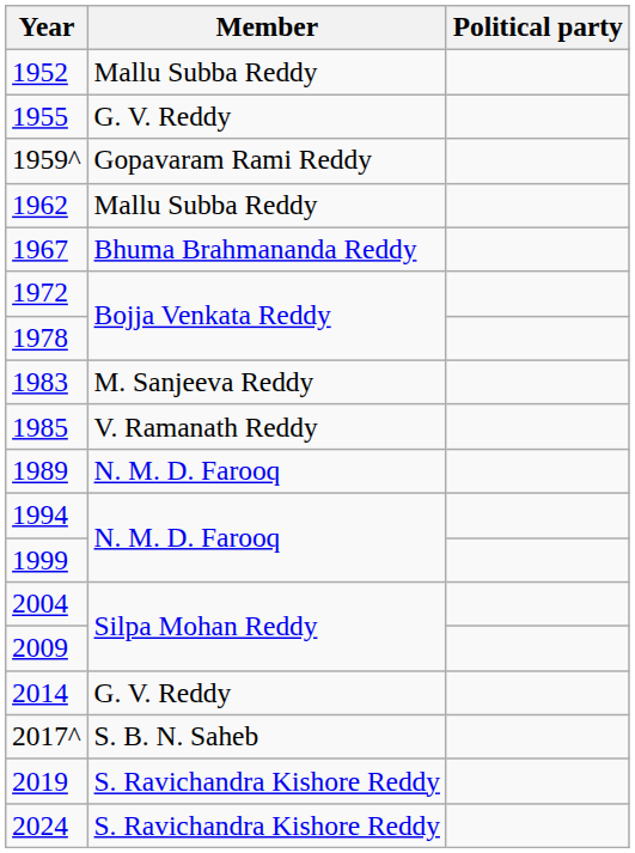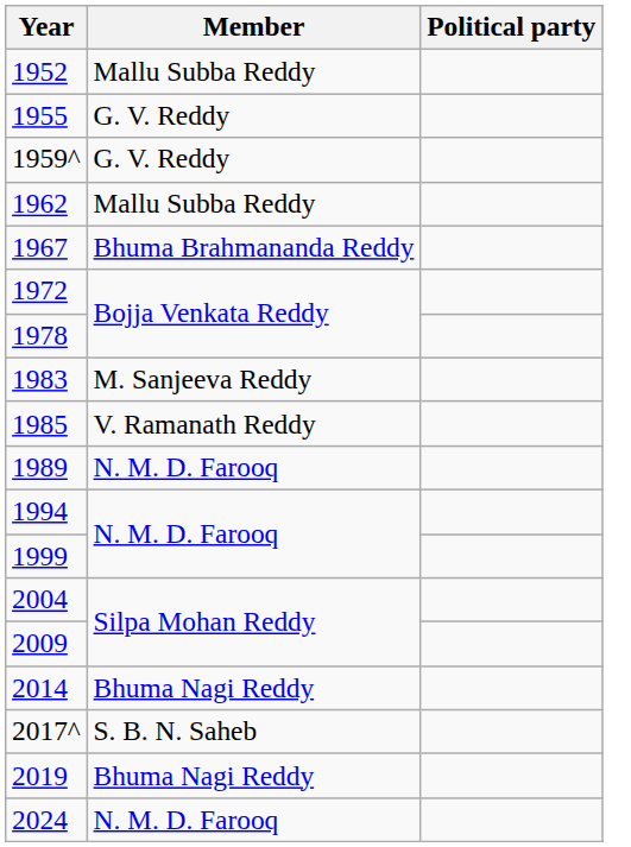 <table class="wikitable sortable">
 <tr>
 <th>Year</th>
 <th>Member</th>
 <th colspan="2">Political party</th>
 </tr>
 <tr>
 <td><a href='#'>1952</a></td>
 <td>Mallu Subba Reddy</td>
 <td></td>
 </tr>
 <tr>
 <td><a href='#'>1955</a></td>
 <td>G. V. Reddy</td>
 </tr>
 <tr>
 <td>1959^</td>
-<td>Gopavaram Rami Reddy</td>
+<td>G. V. Reddy</td>
 <td></td>
 </tr>
 <tr>
 <td><a href='#'>1962</a></td>
 <td>Mallu Subba Reddy</td>
 <td></td>
 </tr>
 <tr>
 <td><a href='#'>1967</a></td>
 <td><a href='#'>Bhuma Brahmananda Reddy</a></td>
 <td></td>
 </tr>
 <tr>
 <td><a href='#'>1972</a></td>
 <td rowspan=2><a href='#'>Bojja Venkata Reddy</a></td>
 <td></td>
 </tr>
 <tr>
 <td><a href='#'>1978</a></td>
 <td></td>
 </tr>
 <tr>
 <td><a href='#'>1983</a></td>
 <td>M. Sanjeeva Reddy</td>
 <td></td>
 </tr>
 <tr>
 <td><a href='#'>1985</a></td>
 <td>V. Ramanath Reddy</td>
 </tr>
 <tr>
 <td><a href='#'>1989</a></td>
 <td><a href='#'>N. M. D. Farooq</a></td>
 <td></td>
 </tr>
 <tr>
 <td><a href='#'>1994</a></td>
 <td rowspan=2><a href='#'>N. M. D. Farooq</a></td>
 <td></td>
 </tr>
 <tr>
 <td><a href='#'>1999</a></td>
 </tr>
 <tr>
 <td><a href='#'>2004</a></td>
 <td rowspan=2><a href='#'>Silpa Mohan Reddy</a></td>
 <td></td>
 </tr>
 <tr>
 <td><a href='#'>2009</a></td>
 </tr>
 <tr>
 <td><a href='#'>2014</a></td>
-<td>G. V. Reddy</td>
+<td><a href='#'>Bhuma Nagi Reddy</a></td>
 <td></td>
 </tr>
 <tr>
 <td>2017^</td>
 <td>S. B. N. Saheb</td>
 <td></td>
 </tr>
 <tr>
 <td><a href='#'>2019</a></td>
-<td><a href='#'>S. Ravichandra Kishore Reddy</a></td>
+<td><a href='#'>Bhuma Nagi Reddy</a></td>
 <td></td>
 </tr>
 <tr>
 <td><a href='#'>2024</a></td>
-<td><a href='#'>S. Ravichandra Kishore Reddy</a></td>
+<td><a href='#'>N. M. D. Farooq</a></td>
 <td></td>
 </tr>
 </table>
